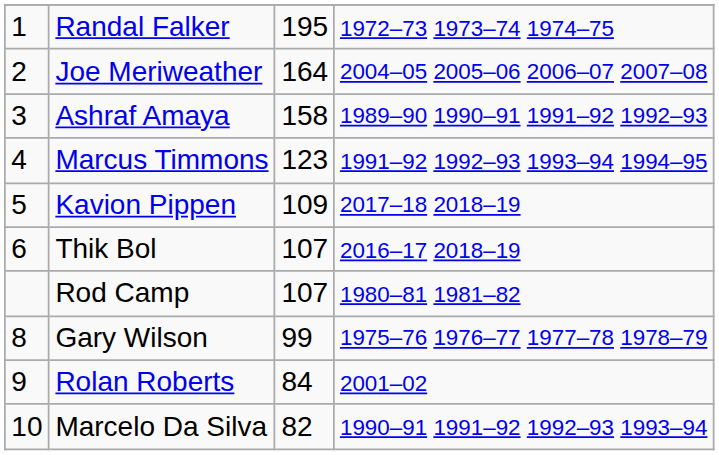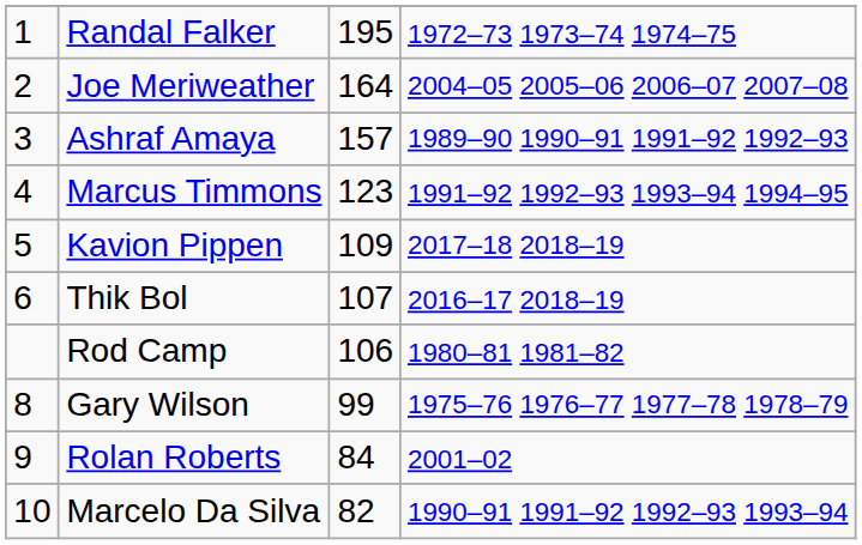 <table class="wikitable">
 <tr>
 </tr>
 <tr>
 <td>1</td>
 <td><a href='#'>Randal Falker</a></td>
 <td>195</td>
 <td style="font-size:80%;"><a href='#'>1972–73</a> <a href='#'>1973–74</a> <a href='#'>1974–75</a></td>
 </tr>
 <tr>
 <td>2</td>
 <td><a href='#'>Joe Meriweather</a></td>
 <td>164</td>
 <td style="font-size:80%;"><a href='#'>2004–05</a> <a href='#'>2005–06</a> <a href='#'>2006–07</a> <a href='#'>2007–08</a></td>
 </tr>
 <tr>
 <td>3</td>
 <td><a href='#'>Ashraf Amaya</a></td>
-<td>158</td>
+<td>157</td>
 <td style="font-size:80%;"><a href='#'>1989–90</a> <a href='#'>1990–91</a> <a href='#'>1991–92</a> <a href='#'>1992–93</a></td>
 </tr>
 <tr>
 <td>4</td>
 <td><a href='#'>Marcus Timmons</a></td>
 <td>123</td>
 <td style="font-size:80%;"><a href='#'>1991–92</a> <a href='#'>1992–93</a> <a href='#'>1993–94</a> <a href='#'>1994–95</a></td>
 </tr>
 <tr>
 <td>5</td>
 <td><a href='#'>Kavion Pippen</a></td>
 <td>109</td>
 <td style="font-size:80%;"><a href='#'>2017–18</a> <a href='#'>2018–19</a></td>
 </tr>
 <tr>
 <td>6</td>
 <td>Thik Bol</td>
 <td>107</td>
 <td style="font-size:80%;"><a href='#'>2016–17</a> <a href='#'>2018–19</a></td>
 </tr>
 <tr>
 <td></td>
 <td>Rod Camp</td>
-<td>107</td>
+<td>106</td>
 <td style="font-size:80%;"><a href='#'>1980–81</a> <a href='#'>1981–82</a></td>
 </tr>
 <tr>
 <td>8</td>
 <td>Gary Wilson</td>
 <td>99</td>
 <td style="font-size:80%;"><a href='#'>1975–76</a> <a href='#'>1976–77</a> <a href='#'>1977–78</a> <a href='#'>1978–79</a></td>
 </tr>
 <tr>
 <td>9</td>
 <td><a href='#'>Rolan Roberts</a></td>
 <td>84</td>
 <td style="font-size:80%;"><a href='#'>2001–02</a></td>
 </tr>
 <tr>
 <td>10</td>
 <td>Marcelo Da Silva</td>
 <td>82</td>
 <td style="font-size:80%;"><a href='#'>1990–91</a> <a href='#'>1991–92</a> <a href='#'>1992–93</a> <a href='#'>1993–94</a></td>
 </tr>
 </table>
